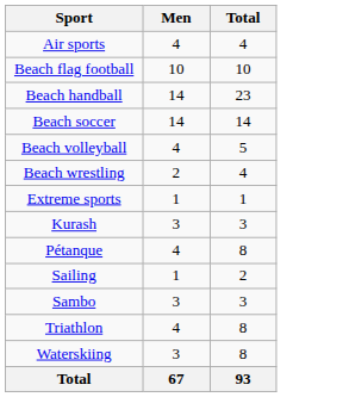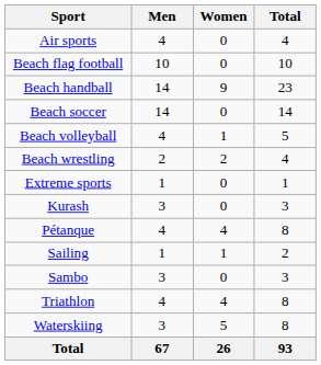 <table class="wikitable sortable" style="font-size:90%; text-align:center;">
 <tr>
 <th width=120>Sport</th>
 <th width=55>Men</th>
+<th width=55>Women</th>
 <th width=55>Total</th>
 </tr>
 <tr>
 <td><a href='#'>Air sports</a></td>
 <td>4</td>
+<td>0</td>
 <td>4</td>
 </tr>
 <tr>
 <td><a href='#'>Beach flag football</a></td>
 <td>10</td>
+<td>0</td>
 <td>10</td>
 </tr>
 <tr>
 <td><a href='#'>Beach handball</a></td>
 <td>14</td>
+<td>9</td>
 <td>23</td>
 </tr>
 <tr>
 <td><a href='#'>Beach soccer</a></td>
 <td>14</td>
+<td>0</td>
 <td>14</td>
 </tr>
 <tr>
 <td><a href='#'>Beach volleyball</a></td>
 <td>4</td>
+<td>1</td>
 <td>5</td>
 </tr>
 <tr>
 <td><a href='#'>Beach wrestling</a></td>
+<td>2</td>
 <td>2</td>
 <td>4</td>
 </tr>
 <tr>
 <td><a href='#'>Extreme sports</a></td>
 <td>1</td>
+<td>0</td>
 <td>1</td>
 </tr>
 <tr>
 <td><a href='#'>Kurash</a></td>
 <td>3</td>
+<td>0</td>
 <td>3</td>
 </tr>
 <tr>
 <td><a href='#'>Pétanque</a></td>
+<td>4</td>
 <td>4</td>
 <td>8</td>
 </tr>
 <tr>
 <td><a href='#'>Sailing</a></td>
 <td>1</td>
+<td>1</td>
 <td>2</td>
 </tr>
 <tr>
 <td><a href='#'>Sambo</a></td>
 <td>3</td>
+<td>0</td>
 <td>3</td>
 </tr>
 <tr>
 <td><a href='#'>Triathlon</a></td>
+<td>4</td>
 <td>4</td>
 <td>8</td>
 </tr>
 <tr>
 <td><a href='#'>Waterskiing</a></td>
 <td>3</td>
+<td>5</td>
 <td>8</td>
 </tr>
 <tr class="sortbottom">
 <th>Total</th>
 <th>67</th>
+<th>26</th>
 <th>93</th>
 </tr>
 </table>
